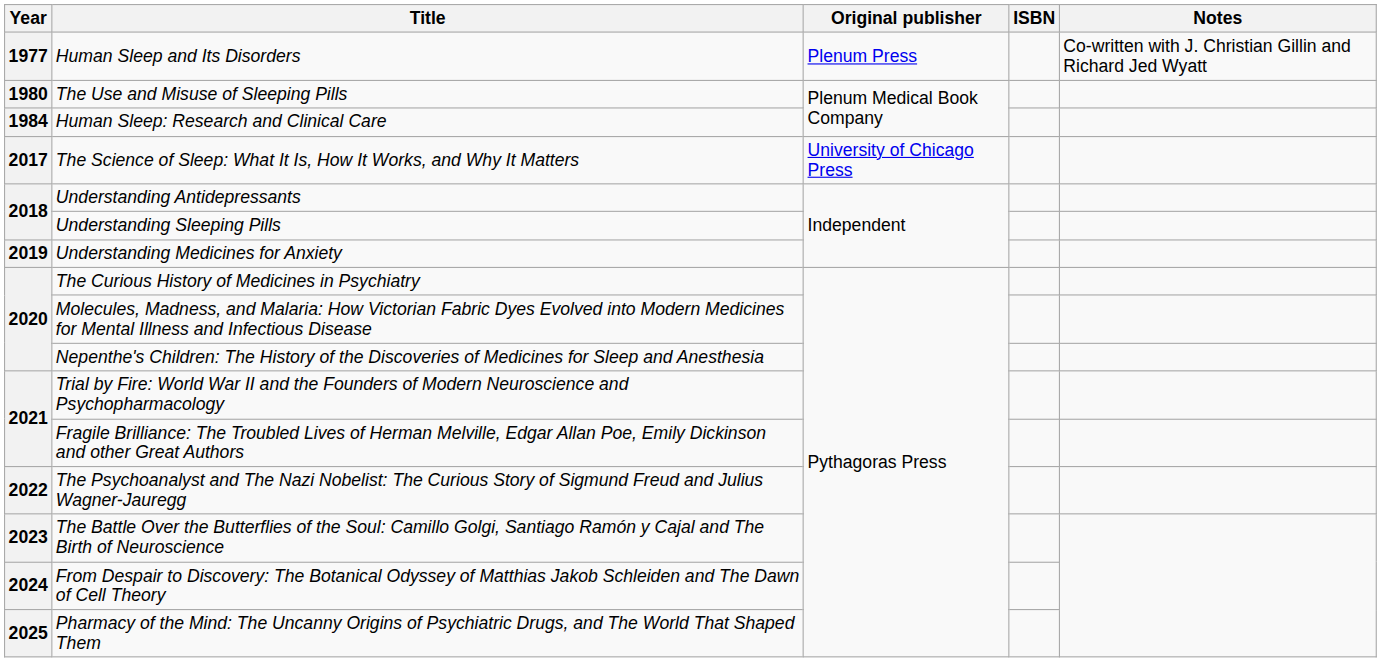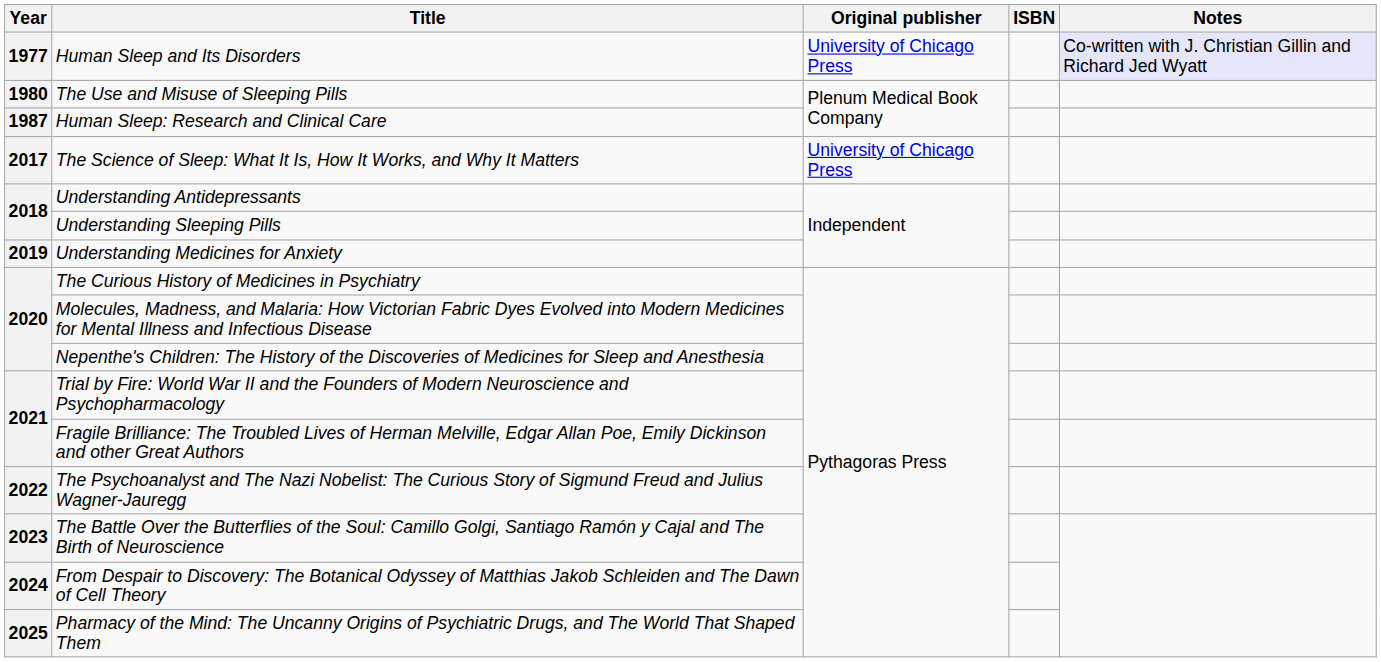 <table class="wikitable plainrowheaders sortable">
 <tr>
 <th scope="col">Year</th>
 <th scope="col">Title</th>
 <th scope="col">Original publisher</th>
 <th scope="col">ISBN</th>
 <th scope="col" class="unsortable">Notes</th>
 </tr>
 <tr>
 <th scope="row">1977</th>
 <td><em>Human Sleep and Its Disorders</em></td>
-<td><a href='#'>Plenum Press</a></td>
+<td><a href='#'>University of Chicago Press</a></td>
 <td></td>
-<td>Co-written with J. Christian Gillin and Richard Jed Wyatt</td>
+<td style="background: lavender;">Co-written with J. Christian Gillin and Richard Jed Wyatt</td>
 </tr>
 <tr>
 <th scope="row">1980</th>
 <td><em>The Use and Misuse of Sleeping Pills</em></td>
 <td rowspan="2">Plenum Medical Book Company</td>
 <td></td>
 <td></td>
 </tr>
 <tr>
-<th scope="row">1984</th>
+<th scope="row">1987</th>
 <td><em>Human Sleep: Research and Clinical Care</em></td>
 <td></td>
 <td></td>
 </tr>
 <tr>
 <th scope="row">2017</th>
 <td><em>The Science of Sleep: What It Is, How It Works, and Why It Matters</em></td>
 <td><a href='#'>University of Chicago Press</a></td>
 <td></td>
 <td></td>
 </tr>
 <tr>
 <th scope="row" rowspan="2">2018</th>
 <td><em>Understanding Antidepressants</em></td>
 <td rowspan="3">Independent</td>
 <td></td>
 <td></td>
 </tr>
 <tr>
 <td><em>Understanding Sleeping Pills</em></td>
 <td></td>
 <td></td>
 </tr>
 <tr>
 <th scope="row">2019</th>
 <td><em>Understanding Medicines for Anxiety</em></td>
 <td></td>
 <td></td>
 </tr>
 <tr>
 <th rowspan="3" scope="row">2020</th>
 <td><em>The Curious History of Medicines in Psychiatry</em></td>
 <td rowspan="9">Pythagoras Press</td>
 <td></td>
 <td></td>
 </tr>
 <tr>
 <td><em>Molecules, Madness, and Malaria: How Victorian Fabric Dyes Evolved into Modern Medicines for Mental Illness and Infectious Disease</em></td>
 <td></td>
 <td></td>
 </tr>
 <tr>
 <td><em>Nepenthe's Children: The History of the Discoveries of Medicines for Sleep and Anesthesia</em></td>
 <td></td>
 <td></td>
 </tr>
 <tr>
 <th rowspan="2" scope="row">2021</th>
 <td><em>Trial by Fire: World War II and the Founders of Modern Neuroscience and Psychopharmacology</em></td>
 <td></td>
 <td></td>
 </tr>
 <tr>
 <td><em>Fragile Brilliance: The Troubled Lives of Herman Melville, Edgar Allan Poe, Emily Dickinson and other Great Authors</em></td>
 <td></td>
 </tr>
 <tr>
 <th scope="row">2022</th>
 <td><em>The Psychoanalyst and The Nazi Nobelist: The Curious Story of Sigmund Freud and Julius Wagner-Jauregg</em></td>
 <td></td>
 <td></td>
 </tr>
 <tr>
 <th scope="row">2023</th>
 <td><em>The Battle Over the Butterflies of the Soul: Camillo Golgi, Santiago Ramón y Cajal and The Birth of Neuroscience</em></td>
 <td></td>
 </tr>
 <tr>
 <th scope="row">2024</th>
 <td><em>From Despair to Discovery: The Botanical Odyssey of Matthias Jakob Schleiden and The Dawn of Cell Theory</em></td>
 <td></td>
 </tr>
 <tr>
 <th scope="row">2025</th>
 <td><em>Pharmacy of the Mind: The Uncanny Origins of Psychiatric Drugs, and The World That Shaped Them</em></td>
 <td></td>
 </tr>
 </table>
